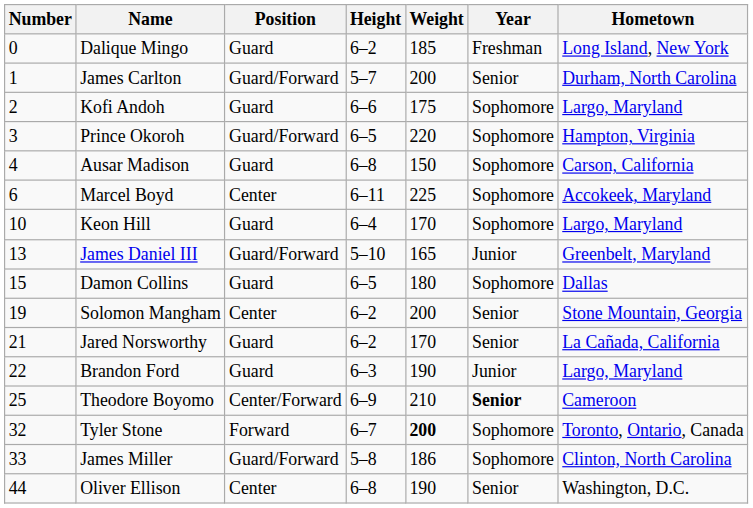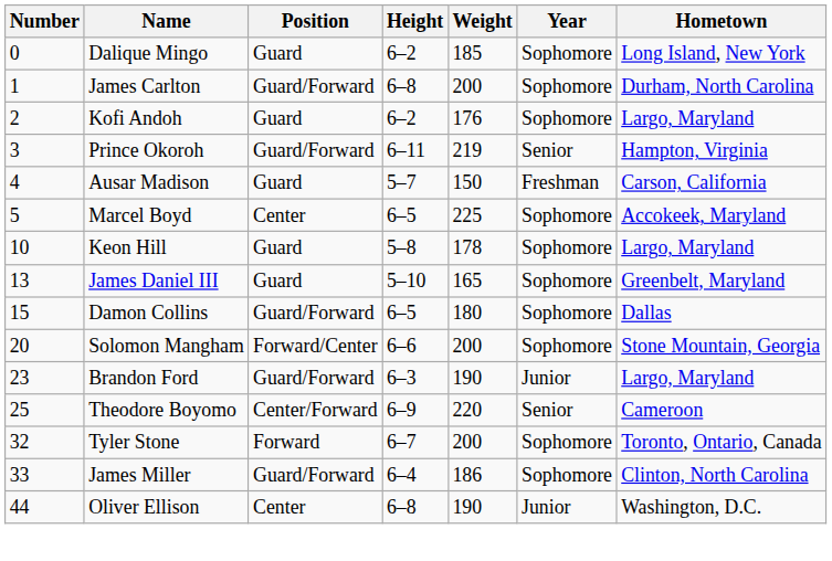 <table class="wikitable sortable" style="font-size: 95%;">
 <tr>
 <th>Number</th>
 <th>Name</th>
 <th>Position</th>
 <th>Height</th>
 <th>Weight</th>
 <th>Year</th>
 <th>Hometown</th>
 </tr>
 <tr>
 <td>0</td>
 <td>Dalique Mingo</td>
 <td>Guard</td>
 <td>6–2</td>
 <td>185</td>
-<td>Freshman</td>
+<td>Sophomore</td>
 <td><a href='#'>Long Island</a>, <a href='#'>New York</a></td>
 </tr>
 <tr>
 <td>1</td>
 <td>James Carlton</td>
 <td>Guard/Forward</td>
-<td>5–7</td>
+<td>6–8</td>
 <td>200</td>
-<td>Senior</td>
+<td>Sophomore</td>
 <td><a href='#'>Durham, North Carolina</a></td>
 </tr>
 <tr>
 <td>2</td>
 <td>Kofi Andoh</td>
 <td>Guard</td>
-<td>6–6</td>
-<td>175</td>
+<td>6–2</td>
+<td>176</td>
 <td>Sophomore</td>
 <td><a href='#'>Largo, Maryland</a></td>
 </tr>
 <tr>
 <td>3</td>
 <td>Prince Okoroh</td>
 <td>Guard/Forward</td>
-<td>6–5</td>
-<td>220</td>
-<td>Sophomore</td>
+<td>6–11</td>
+<td>219</td>
+<td>Senior</td>
 <td><a href='#'>Hampton, Virginia</a></td>
 </tr>
 <tr>
 <td>4</td>
 <td>Ausar Madison</td>
 <td>Guard</td>
-<td>6–8</td>
+<td>5–7</td>
 <td>150</td>
-<td>Sophomore</td>
+<td>Freshman</td>
 <td><a href='#'>Carson, California</a></td>
 </tr>
 <tr>
-<td>6</td>
+<td>5</td>
 <td>Marcel Boyd</td>
 <td>Center</td>
-<td>6–11</td>
+<td>6–5</td>
 <td>225</td>
 <td>Sophomore</td>
 <td><a href='#'>Accokeek, Maryland</a></td>
 </tr>
 <tr>
 <td>10</td>
 <td>Keon Hill</td>
 <td>Guard</td>
-<td>6–4</td>
-<td>170</td>
+<td>5–8</td>
+<td>178</td>
 <td>Sophomore</td>
 <td><a href='#'>Largo, Maryland</a></td>
 </tr>
 <tr>
 <td>13</td>
 <td><a href='#'>James Daniel III</a></td>
-<td>Guard/Forward</td>
+<td>Guard</td>
 <td>5–10</td>
 <td>165</td>
-<td>Junior</td>
+<td>Sophomore</td>
 <td><a href='#'>Greenbelt, Maryland</a></td>
 </tr>
 <tr>
 <td>15</td>
 <td>Damon Collins</td>
-<td>Guard</td>
+<td>Guard/Forward</td>
 <td>6–5</td>
 <td>180</td>
 <td>Sophomore</td>
 <td><a href='#'>Dallas</a></td>
 </tr>
 <tr>
-<td>19</td>
+<td>20</td>
 <td>Solomon Mangham</td>
-<td>Center</td>
-<td>6–2</td>
+<td>Forward/Center</td>
+<td>6–6</td>
 <td>200</td>
-<td>Senior</td>
+<td>Sophomore</td>
 <td><a href='#'>Stone Mountain, Georgia</a></td>
 </tr>
 <tr>
-<td>21</td>
-<td>Jared Norsworthy</td>
-<td>Guard</td>
-<td>6–2</td>
-<td>170</td>
-<td>Senior</td>
-<td><a href='#'>La Cañada, California</a></td>
-</tr>
-<tr>
-<td>22</td>
+<td>23</td>
 <td>Brandon Ford</td>
-<td>Guard</td>
+<td>Guard/Forward</td>
 <td>6–3</td>
 <td>190</td>
 <td>Junior</td>
 <td><a href='#'>Largo, Maryland</a></td>
 </tr>
 <tr>
 <td>25</td>
 <td>Theodore Boyomo</td>
 <td>Center/Forward</td>
 <td>6–9</td>
-<td>210</td>
-<td><strong>Senior</strong></td>
+<td>220</td>
+<td>Senior</td>
 <td><a href='#'>Cameroon</a></td>
 </tr>
 <tr>
 <td>32</td>
 <td>Tyler Stone</td>
 <td>Forward</td>
 <td>6–7</td>
-<td><strong>200</strong></td>
+<td>200</td>
 <td>Sophomore</td>
 <td><a href='#'>Toronto</a>, <a href='#'>Ontario</a>, Canada</td>
 </tr>
 <tr>
 <td>33</td>
 <td>James Miller</td>
 <td>Guard/Forward</td>
-<td>5–8</td>
+<td>6–4</td>
 <td>186</td>
 <td>Sophomore</td>
 <td><a href='#'>Clinton, North Carolina</a></td>
 </tr>
 <tr>
 <td>44</td>
 <td>Oliver Ellison</td>
 <td>Center</td>
 <td>6–8</td>
 <td>190</td>
-<td>Senior</td>
+<td>Junior</td>
 <td>Washington, D.C.</td>
 </tr>
 </table>
